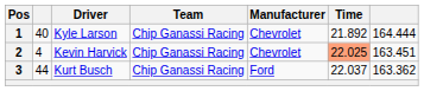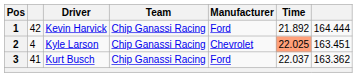 <table class="wikitable" style="font-size:95%">
 <tr>
 <th>Pos</th>
 <th></th>
 <th>Driver</th>
 <th>Team</th>
 <th>Manufacturer</th>
 <th>Time</th>
 <th></th>
 </tr>
 <tr>
 <th>1</th>
-<td>40</td>
-<td><a href='#'>Kyle Larson</a></td>
+<td>42</td>
+<td><a href='#'>Kevin Harvick</a></td>
 <td><a href='#'>Chip Ganassi Racing</a></td>
-<td><a href='#'>Chevrolet</a></td>
+<td><a href='#'>Ford</a></td>
 <td>21.892</td>
 <td>164.444</td>
 </tr>
 <tr>
 <th>2</th>
 <td>4</td>
-<td><a href='#'>Kevin Harvick</a></td>
+<td><a href='#'>Kyle Larson</a></td>
 <td><a href='#'>Chip Ganassi Racing</a></td>
 <td><a href='#'>Chevrolet</a></td>
 <td style="background: lightsalmon;">22.025</td>
 <td>163.451</td>
 </tr>
 <tr>
 <th>3</th>
-<td>44</td>
+<td>41</td>
 <td><a href='#'>Kurt Busch</a></td>
 <td><a href='#'>Chip Ganassi Racing</a></td>
 <td><a href='#'>Ford</a></td>
 <td>22.037</td>
 <td>163.362</td>
 </tr>
 <tr>
 <th colspan="7"></th>
 </tr>
 </table>
